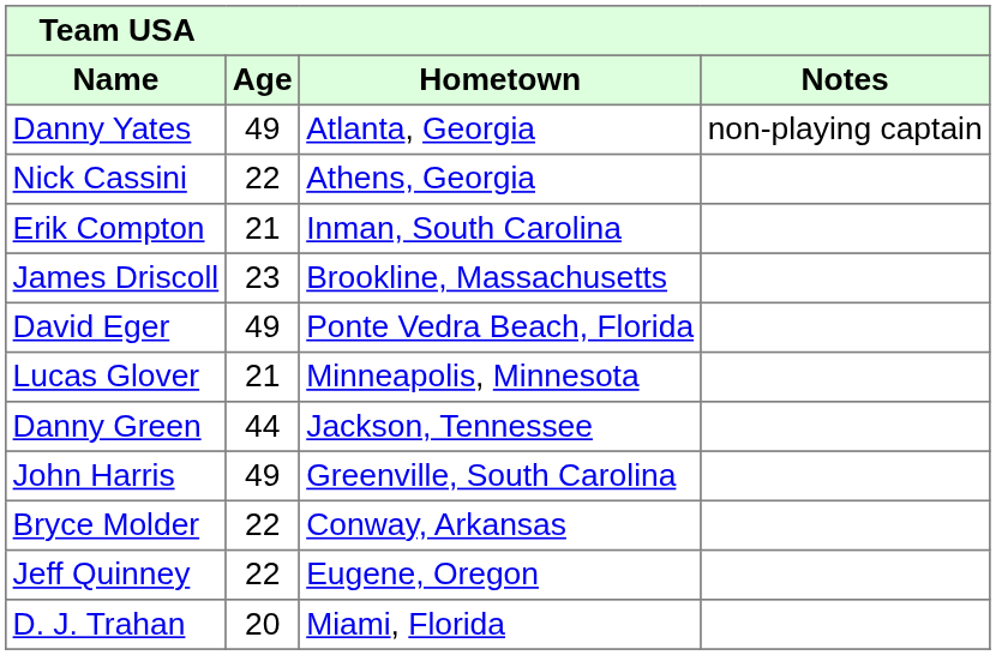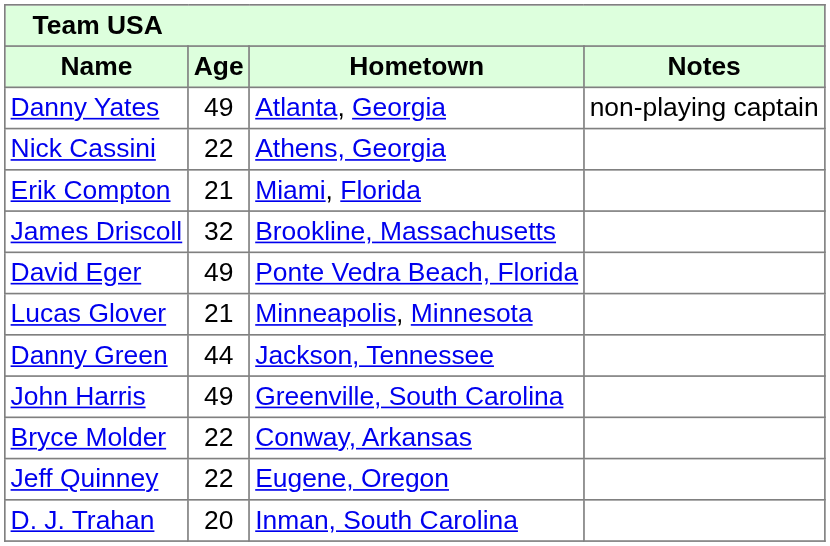 <table border="1" cellpadding="3" style="border-collapse: collapse;">
 <tr style="background:#ddffdd;">
 <td colspan="6">   <strong>Team USA</strong></td>
 </tr>
 <tr style="background:#ddffdd;">
 <th>Name</th>
 <th>Age</th>
 <th>Hometown</th>
 <th>Notes</th>
 </tr>
 <tr>
 <td><a href='#'>Danny Yates</a></td>
 <td align="center">49</td>
 <td><a href='#'>Atlanta</a>, <a href='#'>Georgia</a></td>
 <td>non-playing captain</td>
 </tr>
 <tr>
 <td><a href='#'>Nick Cassini</a></td>
 <td align="center">22</td>
 <td><a href='#'>Athens, Georgia</a></td>
 <td></td>
 </tr>
 <tr>
 <td><a href='#'>Erik Compton</a></td>
 <td align="center">21</td>
-<td><a href='#'>Inman, South Carolina</a></td>
+<td><a href='#'>Miami</a>, <a href='#'>Florida</a></td>
 <td></td>
 </tr>
 <tr>
 <td><a href='#'>James Driscoll</a></td>
-<td align="center">23</td>
+<td align="center">32</td>
 <td><a href='#'>Brookline, Massachusetts</a></td>
 <td></td>
 </tr>
 <tr>
 <td><a href='#'>David Eger</a></td>
 <td align="center">49</td>
 <td><a href='#'>Ponte Vedra Beach, Florida</a></td>
 <td></td>
 </tr>
 <tr>
 <td><a href='#'>Lucas Glover</a></td>
 <td align="center">21</td>
 <td><a href='#'>Minneapolis</a>, <a href='#'>Minnesota</a></td>
 <td></td>
 </tr>
 <tr>
 <td><a href='#'>Danny Green</a></td>
 <td align="center">44</td>
 <td><a href='#'>Jackson, Tennessee</a></td>
 <td></td>
 </tr>
 <tr>
 <td><a href='#'>John Harris</a></td>
 <td align="center">49</td>
 <td><a href='#'>Greenville, South Carolina</a></td>
 <td></td>
 </tr>
 <tr>
 <td><a href='#'>Bryce Molder</a></td>
 <td align="center">22</td>
 <td><a href='#'>Conway, Arkansas</a></td>
 <td></td>
 </tr>
 <tr>
 <td><a href='#'>Jeff Quinney</a></td>
 <td align="center">22</td>
 <td><a href='#'>Eugene, Oregon</a></td>
 <td></td>
 </tr>
 <tr>
 <td><a href='#'>D. J. Trahan</a></td>
 <td align="center">20</td>
-<td><a href='#'>Miami</a>, <a href='#'>Florida</a></td>
+<td><a href='#'>Inman, South Carolina</a></td>
 <td></td>
 </tr>
 </table>
